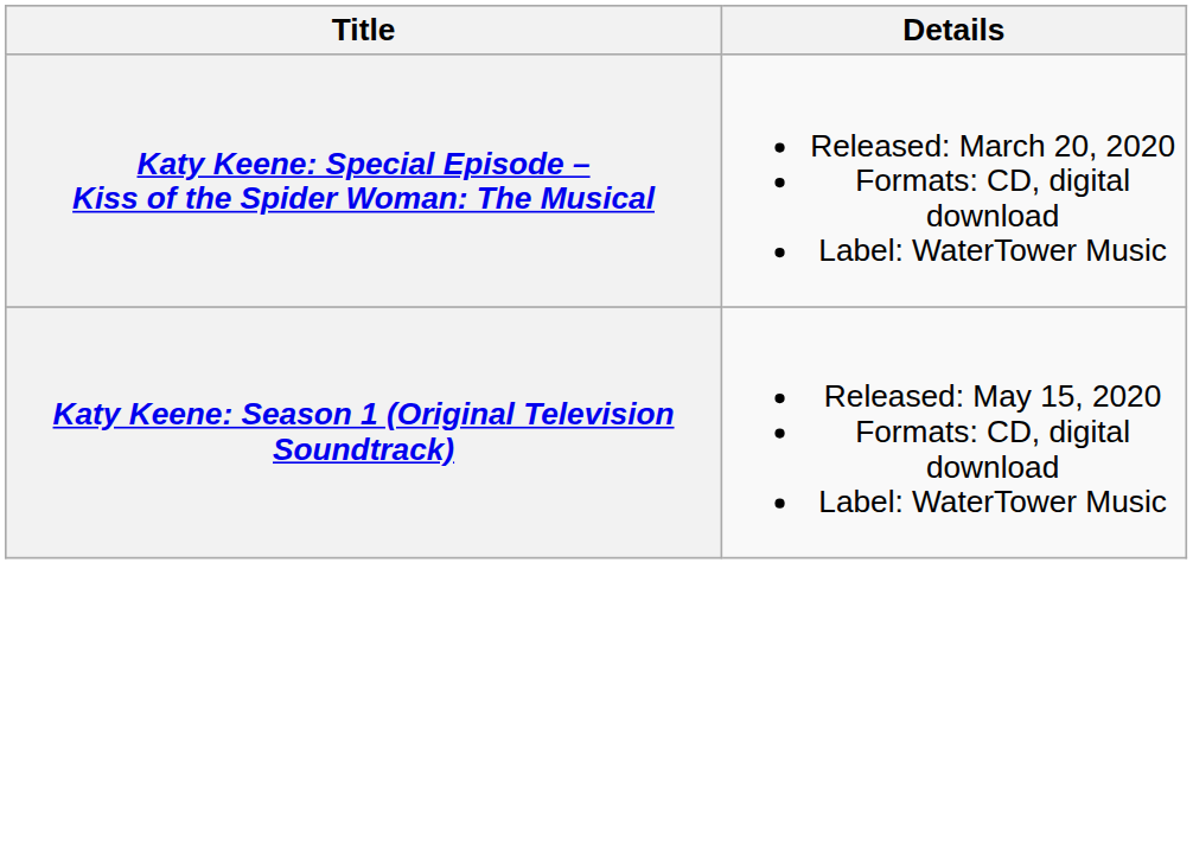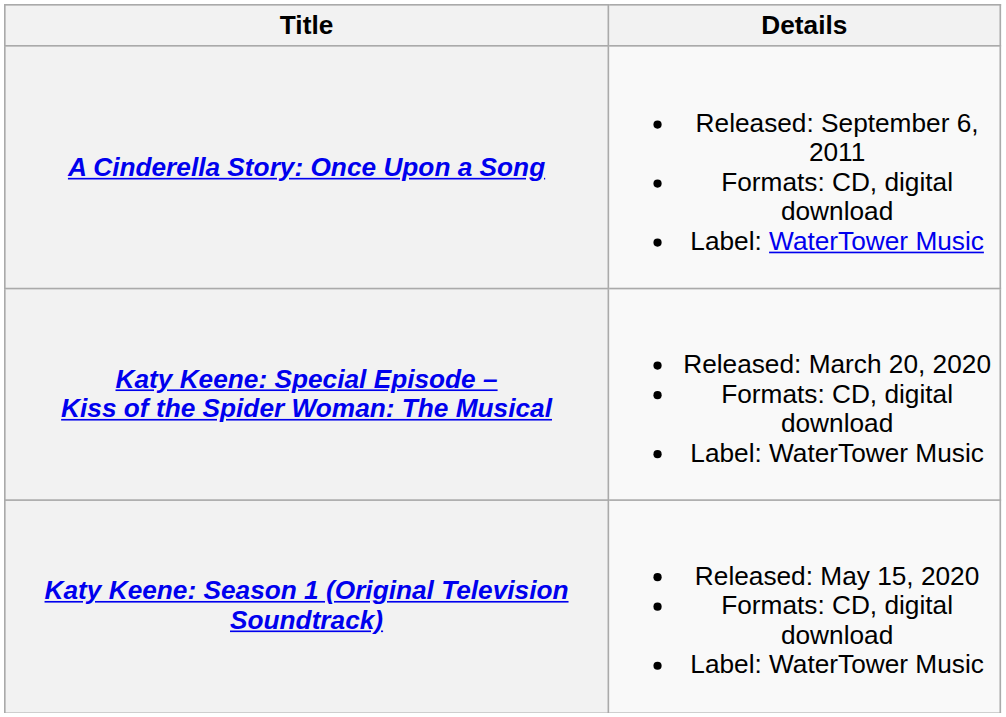 <table class="wikitable plainrowheaders" style="text-align:center;">
 <tr>
 <th scope="col">Title</th>
 <th scope="col">Details</th>
+</tr>
+<tr>
+<th scope="row"><em><a href='#'>A Cinderella Story: Once Upon a Song</a></em></th>
+<td><br><ul><li>Released: September 6, 2011</li><li>Formats: CD, digital download</li><li>Label: <a href='#'>WaterTower Music</a></li></ul></td>
 </tr>
 <tr>
 <th scope="row"><em><a href='#'>Katy Keene: Special Episode –<br>Kiss of the Spider Woman: The Musical</a></em></th>
 <td><br><ul><li>Released: March 20, 2020</li><li>Formats: CD, digital download</li><li>Label: WaterTower Music</li></ul></td>
 </tr>
 <tr>
 <th scope="row"><em><a href='#'>Katy Keene: Season 1 (Original Television Soundtrack)</a></em></th>
 <td><br><ul><li>Released: May 15, 2020</li><li>Formats: CD, digital download</li><li>Label: WaterTower Music</li></ul></td>
 </tr>
 </table>
